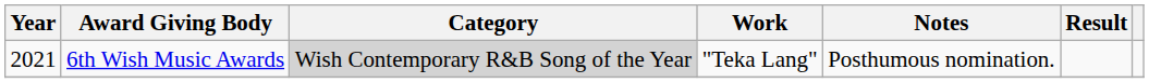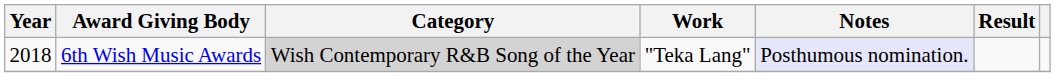 <table class="wikitable">
 <tr>
 <th>Year</th>
 <th>Award Giving Body</th>
 <th>Category</th>
 <th>Work</th>
 <th>Notes</th>
 <th>Result</th>
 <th></th>
 </tr>
 <tr>
-<td>2021</td>
+<td>2018</td>
 <td><a href='#'>6th Wish Music Awards</a></td>
 <td style="background: lightgrey;">Wish Contemporary R&B Song of the Year</td>
 <td style="text-align:center;">"Teka Lang"</td>
-<td>Posthumous nomination.</td>
+<td style="background: lavender;">Posthumous nomination.</td>
 <td></td>
 <td></td>
 </tr>
 <tr>
 </tr>
 </table>
